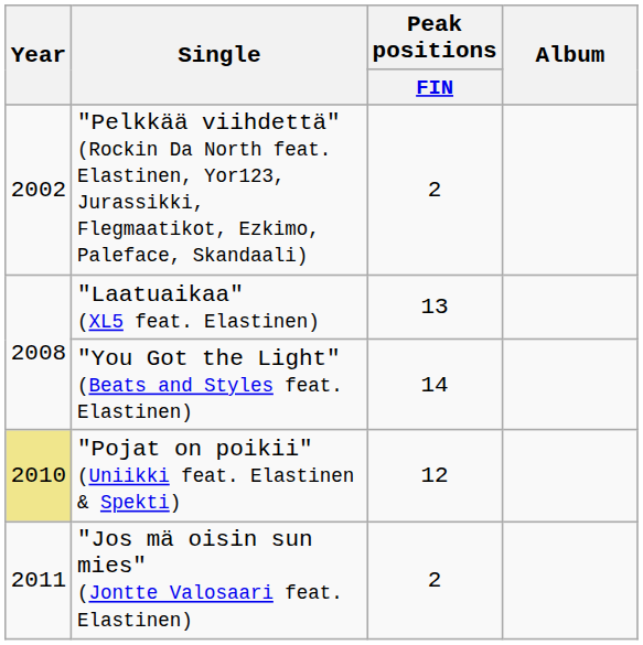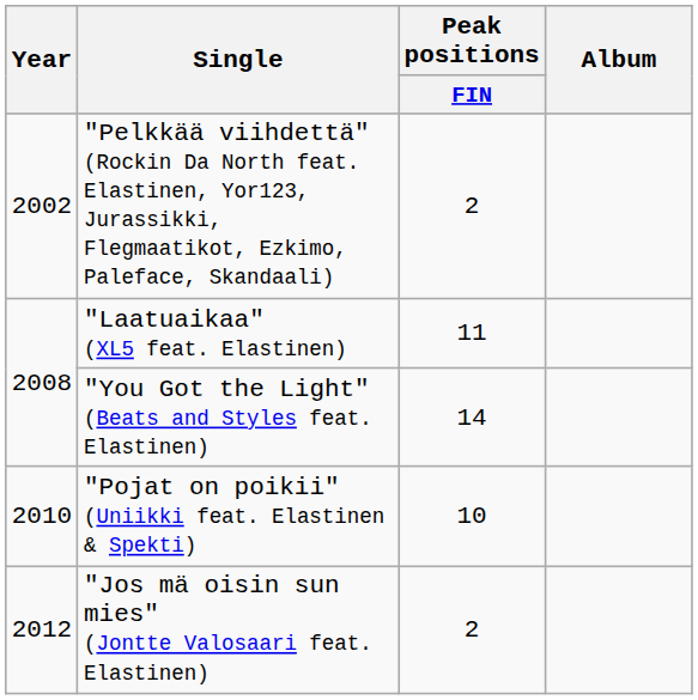 <table class="wikitable">
 <tr>
 <th align="center" rowspan="2" width="10">Year</th>
 <th align="center" rowspan="2" width="160">Single</th>
 <th align="center" colspan="1" width="20">Peak positions</th>
 <th align="center" rowspan="2" width="70">Album</th>
 </tr>
 <tr>
 <th scope="col" style="width:3em;font-size:90%;"><a href='#'>FIN</a><br></th>
 </tr>
 <tr>
 <td style="text-align:center;">2002</td>
 <td>"Pelkkää viihdettä" <br><small> (Rockin Da North feat. Elastinen, Yor123,<br> Jurassikki, Flegmaatikot, Ezkimo, Paleface, Skandaali)</small></td>
 <td style="text-align:center;">2</td>
 <td></td>
 </tr>
 <tr>
 <td style="text-align:center;" rowspan=2>2008</td>
 <td>"Laatuaikaa" <br><small>(<a href='#'>XL5</a> feat. Elastinen)</small></td>
-<td style="text-align:center;">13</td>
+<td style="text-align:center;">11</td>
 <td></td>
 </tr>
 <tr>
 <td>"You Got the Light" <br><small>(<a href='#'>Beats and Styles</a> feat. Elastinen)</small></td>
 <td style="text-align:center;">14</td>
 <td></td>
 </tr>
 <tr>
-<td style="background: khaki; text-align:center;">2010</td>
+<td style="text-align:center;">2010</td>
 <td>"Pojat on poikii" <br><small>(<a href='#'>Uniikki</a> feat. Elastinen & <a href='#'>Spekti</a>)</small></td>
-<td style="text-align:center;">12</td>
+<td style="text-align:center;">10</td>
 <td></td>
 </tr>
 <tr>
-<td style="text-align:center;">2011</td>
+<td style="text-align:center;">2012</td>
 <td>"Jos mä oisin sun mies" <br><small>(<a href='#'>Jontte Valosaari</a> feat. Elastinen)</small></td>
 <td style="text-align:center;">2</td>
 <td></td>
 </tr>
 </table>
